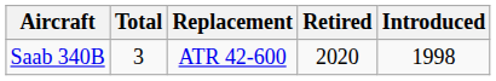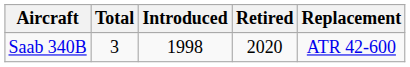 <table class="wikitable" style="margin:0.5em auto;text-align:center">
 <tr>
 <th>Aircraft</th>
 <th>Total</th>
+<th>Introduced</th>
+<th>Retired</th>
 <th>Replacement</th>
-<th>Retired</th>
-<th>Introduced</th>
 </tr>
 <tr>
 <td><a href='#'>Saab 340B</a></td>
 <td>3</td>
+<td>1998</td>
+<td>2020</td>
 <td><a href='#'>ATR 42-600</a></td>
-<td>2020</td>
-<td>1998</td>
 </tr>
 </table>
